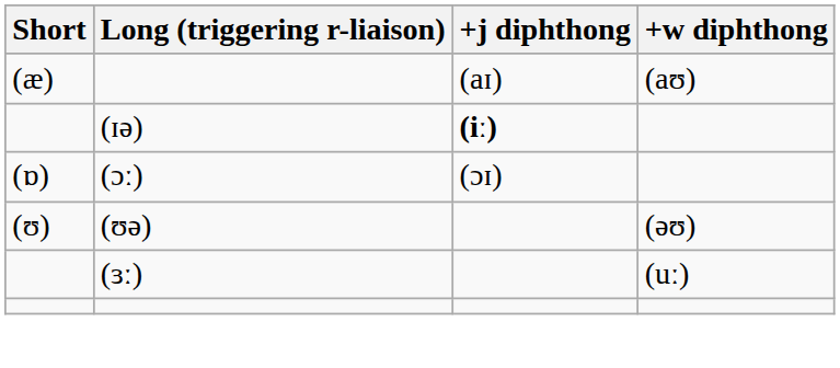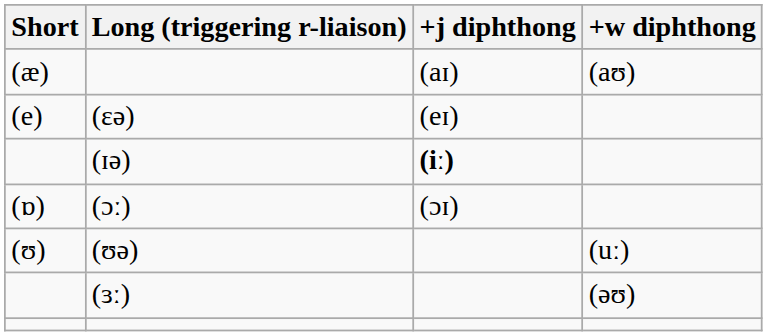 <table class="wikitable">
 <tr>
 <th>Short</th>
 <th>Long (triggering r-liaison)</th>
 <th>+j diphthong</th>
 <th>+w diphthong</th>
 </tr>
 <tr>
 <td> (æ)</td>
 <td></td>
 <td> (aɪ)</td>
 <td> (aʊ)</td>
+</tr>
+<tr>
+<td> (e)</td>
+<td> (ɛə)</td>
+<td> (eɪ)</td>
+<td></td>
 </tr>
 <tr>
 <td></td>
 <td> (ɪə)</td>
 <td><strong> (iː)</strong></td>
 <td></td>
 </tr>
 <tr>
 <td> (ɒ)</td>
 <td> (ɔː)</td>
 <td> (ɔɪ)</td>
 <td></td>
 </tr>
 <tr>
 <td> (ʊ)</td>
 <td> (ʊə)</td>
 <td></td>
-<td> (əʊ)</td>
+<td> (uː)</td>
 </tr>
 <tr>
 <td></td>
 <td> (ɜː)</td>
 <td></td>
-<td> (uː)</td>
+<td> (əʊ)</td>
 </tr>
 <tr>
 <td></td>
 <td></td>
 <td></td>
 <td></td>
 </tr>
 </table>
